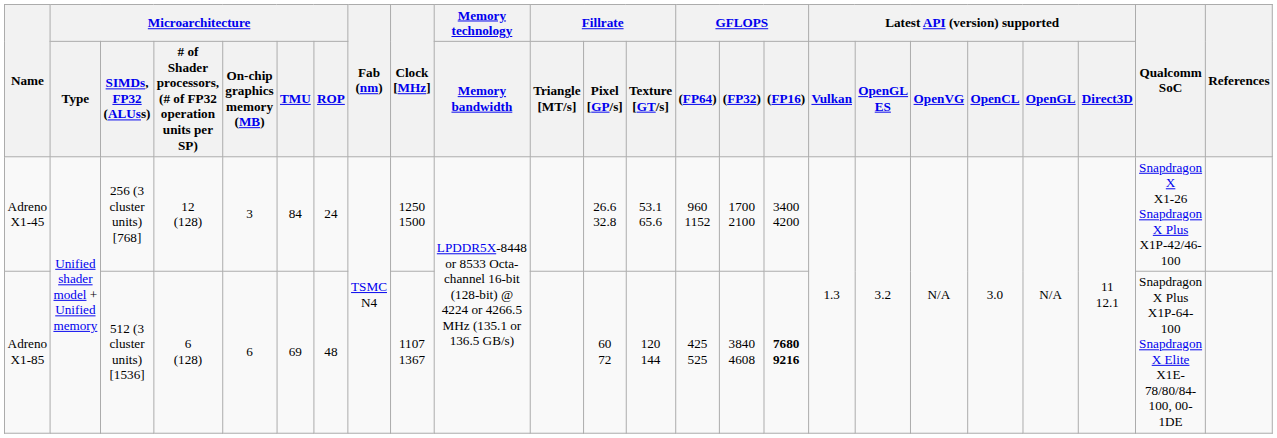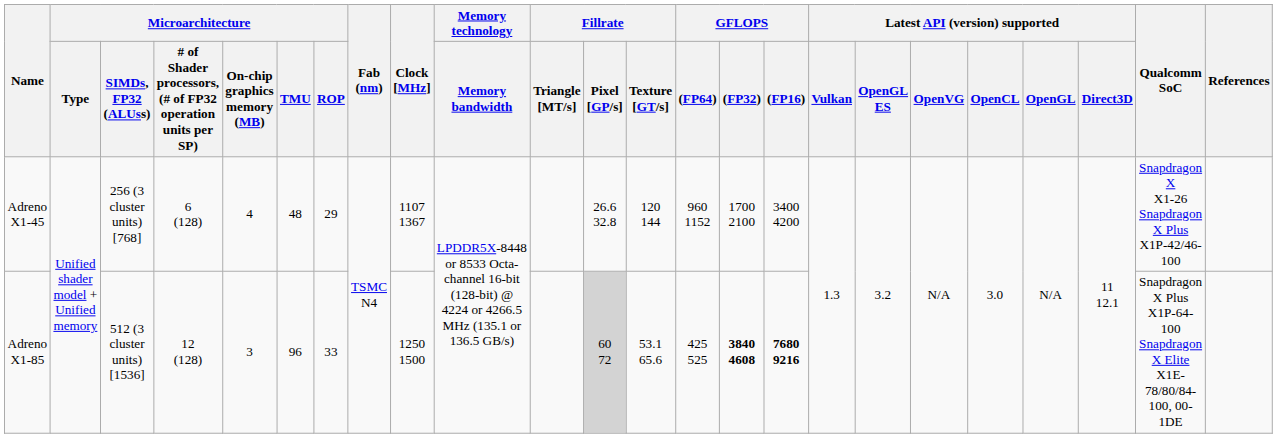 <table class="wikitable" style="font-size: 85%; text-align: center">
 <tr>
 <th rowspan="2">Name</th>
 <th colspan="6"><a href='#'>Microarchitecture</a></th>
 <th rowspan="2">Fab (<a href='#'>nm</a>)</th>
 <th rowspan="2">Clock [<a href='#'>MHz</a>]</th>
 <th><a href='#'>Memory technology</a></th>
 <th colspan="3"><a href='#'>Fillrate</a></th>
 <th colspan="3"><a href='#'>GFLOPS</a></th>
 <th colspan="6">Latest <a href='#'>API</a> (version) supported</th>
 <th rowspan="2">Qualcomm SoC</th>
 <th rowspan="2">References</th>
 </tr>
 <tr>
 <th>Type</th>
 <th><a href='#'>SIMDs</a>, <a href='#'>FP32</a><br>(<a href='#'>ALUs</a>s)<br></th>
 <th># of Shader processors, (# of FP32 operation units per SP)</th>
 <th>On-chip graphics memory (<a href='#'>MB</a>)</th>
 <th><a href='#'>TMU</a></th>
 <th><a href='#'>ROP</a></th>
 <th><a href='#'>Memory bandwidth</a></th>
 <th>Triangle<br>[MT/s]</th>
 <th>Pixel<br>[<a href='#'>GP</a>/s]</th>
 <th>Texture<br>[<a href='#'>GT</a>/s]</th>
 <th>(<a href='#'>FP64</a>)</th>
 <th>(<a href='#'>FP32</a>)</th>
 <th>(<a href='#'>FP16</a>)</th>
 <th><a href='#'>Vulkan</a></th>
 <th><a href='#'>OpenGL ES</a></th>
 <th><a href='#'>OpenVG</a></th>
 <th><a href='#'>OpenCL</a></th>
 <th><a href='#'>OpenGL</a></th>
 <th><a href='#'>Direct3D</a></th>
 </tr>
 <tr>
 <td>Adreno X1-45</td>
 <td rowspan="2"><a href='#'>Unified shader model</a> + <a href='#'>Unified memory</a></td>
 <td>256 (3 cluster units) [768]</td>
-<td>12<br>(128)</td>
-<td>3</td>
-<td>84</td>
-<td>24</td>
+<td>6<br>(128)</td>
+<td>4</td>
+<td>48</td>
+<td>29</td>
 <td rowspan="2"><a href='#'>TSMC</a> N4</td>
-<td>1250 1500</td>
+<td>1107 1367</td>
 <td rowspan="2"><a href='#'>LPDDR5X</a>-8448 or 8533 Octa-channel 16-bit (128-bit) @ 4224 or 4266.5 MHz (135.1 or 136.5 GB/s)</td>
 <td></td>
 <td>26.6<br>32.8</td>
-<td>53.1<br>65.6</td>
+<td>120<br>144</td>
 <td>960 1152</td>
 <td>1700 2100</td>
 <td>3400 4200</td>
 <td rowspan="2">1.3</td>
 <td rowspan="2">3.2</td>
 <td rowspan="2">N/A</td>
 <td rowspan="2">3.0</td>
 <td rowspan="2">N/A</td>
 <td rowspan="2">11<br>12.1</td>
 <td><a href='#'>Snapdragon X</a><br>X1-26<br><a href='#'>Snapdragon X Plus</a> X1P-42/46-100</td>
 <td></td>
 </tr>
 <tr>
 <td>Adreno X1-85</td>
 <td>512 (3 cluster units) [1536]</td>
-<td>6<br>(128)</td>
-<td>6</td>
-<td>69</td>
-<td>48</td>
-<td>1107 1367</td>
+<td>12<br>(128)</td>
+<td>3</td>
+<td>96</td>
+<td>33</td>
+<td>1250 1500</td>
 <td></td>
-<td>60<br>72</td>
-<td>120<br>144</td>
+<td style="background: lightgrey;">60<br>72</td>
+<td>53.1<br>65.6</td>
 <td>425<br>525</td>
-<td>3840 4608</td>
+<td><strong>3840 4608</strong></td>
 <td><strong>7680 9216</strong></td>
 <td>Snapdragon X Plus X1P-64-100<br><a href='#'>Snapdragon X Elite</a> X1E-78/80/84-100, 00-1DE</td>
 <td></td>
 </tr>
 </table>
